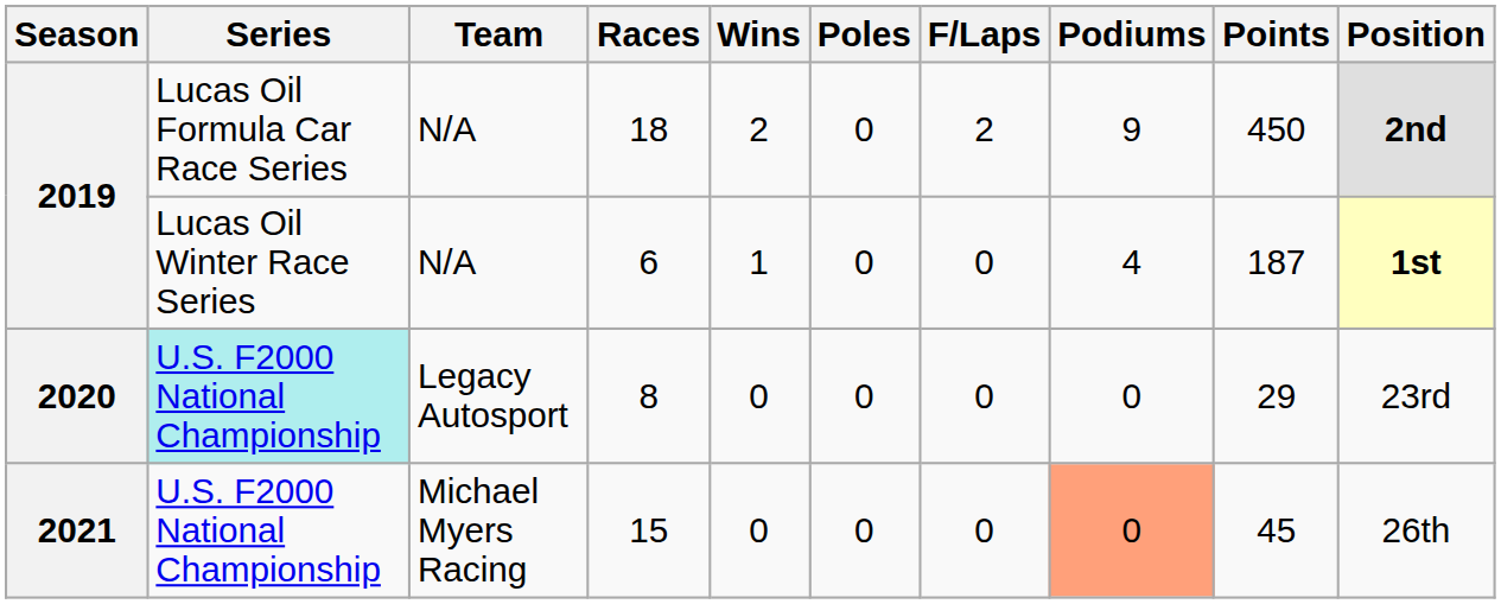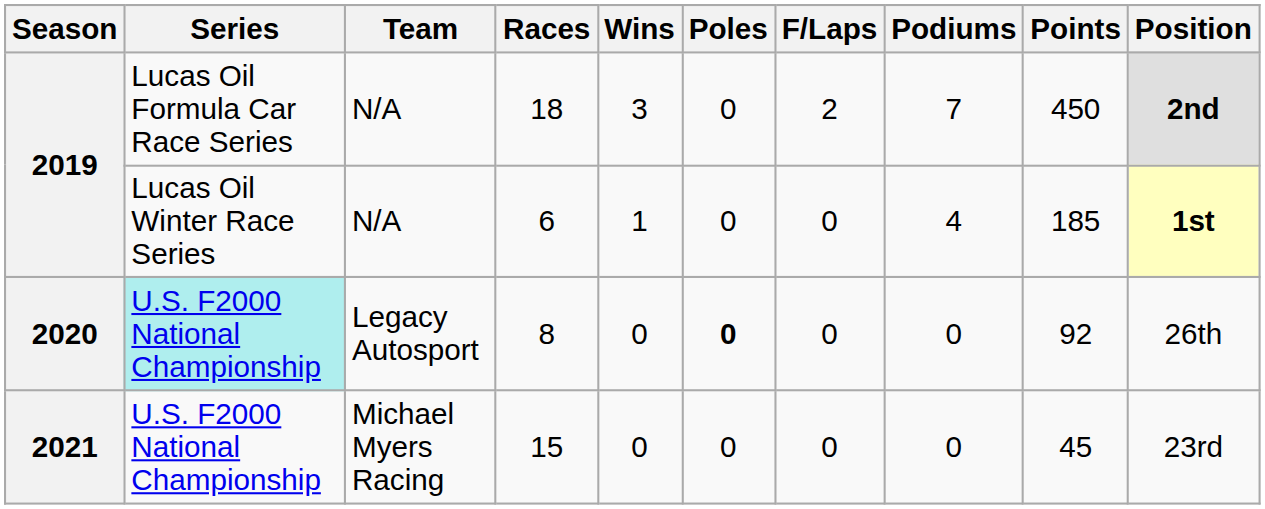 <table class="wikitable" style="font-size: 90%; text-align:center">
 <tr>
 <th>Season</th>
 <th>Series</th>
 <th>Team</th>
 <th>Races</th>
 <th>Wins</th>
 <th><strong>Poles</strong></th>
 <th>F/Laps</th>
 <th>Podiums</th>
 <th>Points</th>
 <th>Position</th>
 </tr>
 <tr>
 <th rowspan="2">2019</th>
 <td align="left">Lucas Oil Formula Car Race Series</td>
 <td align="left">N/A</td>
 <td>18</td>
-<td>2</td>
+<td>3</td>
 <td>0</td>
 <td>2</td>
-<td>9</td>
+<td>7</td>
 <td>450</td>
 <td style="background:#DFDFDF;"><strong>2nd</strong></td>
 </tr>
 <tr>
 <td align="left">Lucas Oil Winter Race Series</td>
 <td align="left">N/A</td>
 <td>6</td>
 <td>1</td>
 <td>0</td>
 <td>0</td>
 <td>4</td>
-<td>187</td>
+<td>185</td>
 <td style="background:#FFFFBF;"><strong>1st</strong></td>
 </tr>
 <tr>
 <th><strong>2020</strong></th>
 <td align="left" style="background: paleturquoise;"><a href='#'>U.S. F2000 National Championship</a></td>
 <td align="left">Legacy Autosport</td>
 <td>8</td>
 <td>0</td>
+<td><strong>0</strong></td>
 <td>0</td>
 <td>0</td>
-<td>0</td>
-<td>29</td>
-<td>23rd</td>
+<td>92</td>
+<td>26th</td>
 </tr>
 <tr>
 <th>2021</th>
 <td align="left"><a href='#'>U.S. F2000 National Championship</a></td>
 <td align="left">Michael Myers Racing</td>
 <td>15</td>
 <td>0</td>
 <td>0</td>
 <td>0</td>
-<td style="background: lightsalmon;">0</td>
+<td>0</td>
 <td>45</td>
-<td>26th</td>
+<td>23rd</td>
 </tr>
 </table>
